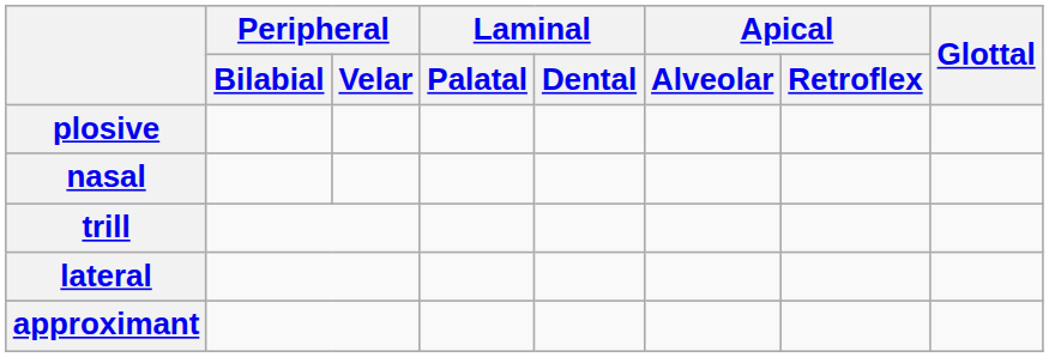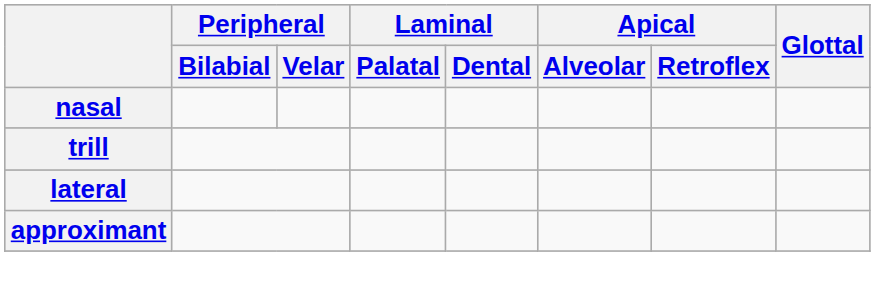 <table class="wikitable" style="text-align:center;">
 <tr>
 <th rowspan=2></th>
 <th colspan=2><a href='#'>Peripheral</a></th>
 <th colspan=2><a href='#'>Laminal</a></th>
 <th colspan=2><a href='#'>Apical</a></th>
 <th rowspan=2><a href='#'>Glottal</a></th>
 </tr>
 <tr>
 <th><a href='#'>Bilabial</a></th>
 <th><a href='#'>Velar</a></th>
 <th><a href='#'>Palatal</a></th>
 <th><a href='#'>Dental</a></th>
 <th><a href='#'>Alveolar</a></th>
 <th><a href='#'>Retroflex</a></th>
-</tr>
-<tr>
-<th><a href='#'>plosive</a></th>
-<td> </td>
-<td> </td>
-<td> </td>
-<td> </td>
-<td> </td>
-<td> </td>
-<td> </td>
 </tr>
 <tr>
 <th><a href='#'>nasal</a></th>
 <td> </td>
 <td> </td>
 <td> </td>
 <td>  </td>
 <td> </td>
 <td> </td>
 <td></td>
 </tr>
 <tr>
 <th><a href='#'>trill</a></th>
 <td colspan=2></td>
 <td></td>
 <td></td>
 <td> </td>
 <td></td>
 <td></td>
 </tr>
 <tr>
 <th><a href='#'>lateral</a></th>
 <td colspan=2></td>
 <td></td>
 <td></td>
 <td> </td>
 <td> </td>
 <td></td>
 </tr>
 <tr>
 <th><a href='#'>approximant</a></th>
 <td colspan=2> </td>
 <td> </td>
 <td></td>
 <td></td>
 <td> </td>
 <td></td>
 </tr>
 </table>
